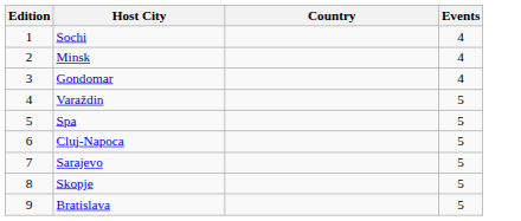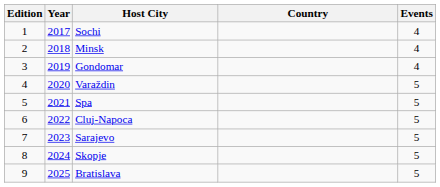 <table class="wikitable" style="font-size:100%">
 <tr>
 <th width=30>Edition</th>
+<th width=30>Year</th>
 <th width=200>Host City</th>
 <th width=250>Country</th>
 <th width=30>Events</th>
 </tr>
 <tr>
 <td align=center>1</td>
+<td align=center><a href='#'>2017</a></td>
 <td><a href='#'>Sochi</a></td>
 <td></td>
 <td align=center>4</td>
 </tr>
 <tr>
 <td align=center>2</td>
+<td align=center><a href='#'>2018</a></td>
 <td><a href='#'>Minsk</a></td>
 <td></td>
 <td align=center>4</td>
 </tr>
 <tr>
 <td align=center>3</td>
+<td align=center><a href='#'>2019</a></td>
 <td><a href='#'>Gondomar</a></td>
 <td></td>
 <td align=center>4</td>
 </tr>
 <tr>
 <td align=center>4</td>
+<td align=center><a href='#'>2020</a></td>
 <td><a href='#'>Varaždin</a></td>
 <td></td>
 <td align=center>5</td>
 </tr>
 <tr>
 <td align=center>5</td>
+<td align=center><a href='#'>2021</a></td>
 <td><a href='#'>Spa</a></td>
 <td></td>
 <td align=center>5</td>
 </tr>
 <tr>
 <td align=center>6</td>
+<td align=center><a href='#'>2022</a></td>
 <td><a href='#'>Cluj-Napoca</a></td>
 <td></td>
 <td align=center>5</td>
 </tr>
 <tr>
 <td align=center>7</td>
+<td align=center><a href='#'>2023</a></td>
 <td><a href='#'>Sarajevo</a></td>
 <td></td>
 <td align=center>5</td>
 </tr>
 <tr>
 <td align=center>8</td>
+<td align=center><a href='#'>2024</a></td>
 <td><a href='#'>Skopje</a></td>
 <td></td>
 <td align=center>5</td>
 </tr>
 <tr>
 <td align=center>9</td>
+<td align=center><a href='#'>2025</a></td>
 <td><a href='#'>Bratislava</a></td>
 <td></td>
 <td align=center>5</td>
 </tr>
 </table>
